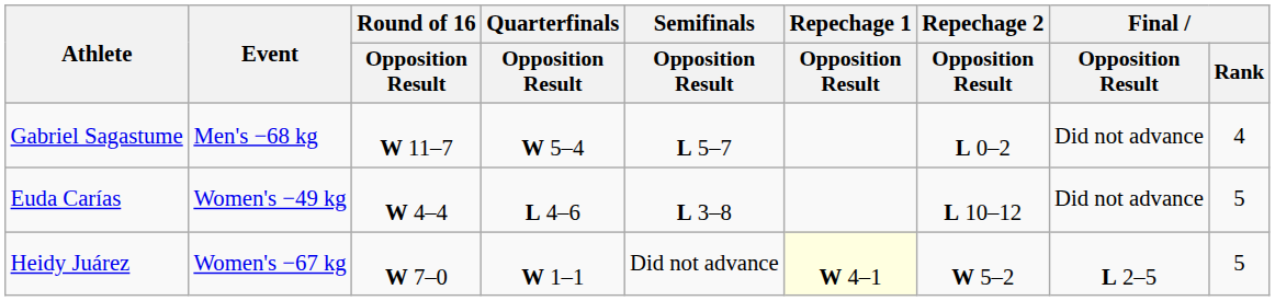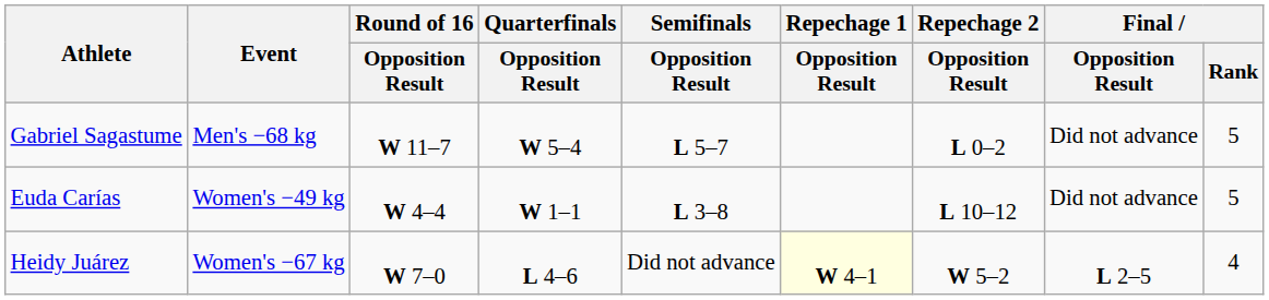 <table class="wikitable" style="font-size:90%;">
 <tr>
 <th rowspan=2>Athlete</th>
 <th rowspan=2>Event</th>
 <th>Round of 16</th>
 <th>Quarterfinals</th>
 <th>Semifinals</th>
 <th>Repechage 1</th>
 <th>Repechage 2</th>
 <th colspan=2>Final / </th>
 </tr>
 <tr style="font-size:95%">
 <th>Opposition<br>Result</th>
 <th>Opposition<br>Result</th>
 <th>Opposition<br>Result</th>
 <th>Opposition<br>Result</th>
 <th>Opposition<br>Result</th>
 <th>Opposition<br>Result</th>
 <th>Rank</th>
 </tr>
 <tr align=center>
 <td align=left><a href='#'>Gabriel Sagastume</a></td>
 <td align=left><a href='#'>Men's −68 kg</a></td>
 <td><br><strong>W</strong> 11–7</td>
 <td><br><strong>W</strong> 5–4</td>
 <td><br><strong>L</strong> 5–7</td>
 <td></td>
 <td><br><strong>L</strong> 0–2</td>
 <td>Did not advance</td>
-<td>4</td>
+<td>5</td>
 </tr>
 <tr align=center>
 <td align=left><a href='#'>Euda Carías</a></td>
 <td align=left><a href='#'>Women's −49 kg</a></td>
 <td><br><strong>W</strong> 4–4 </td>
-<td><br><strong>L</strong> 4–6</td>
+<td><br><strong>W</strong> 1–1 </td>
 <td><br><strong>L</strong> 3–8</td>
 <td></td>
 <td><br><strong>L</strong> 10–12</td>
 <td>Did not advance</td>
 <td>5</td>
 </tr>
 <tr align=center>
 <td align=left><a href='#'>Heidy Juárez</a></td>
 <td align=left><a href='#'>Women's −67 kg</a></td>
 <td><br><strong>W</strong> 7–0</td>
-<td><br><strong>W</strong> 1–1 </td>
+<td><br><strong>L</strong> 4–6</td>
 <td>Did not advance</td>
 <td style="background: lightyellow;"><br><strong>W</strong> 4–1</td>
 <td><br><strong>W</strong> 5–2</td>
 <td><br><strong>L</strong> 2–5</td>
-<td>5</td>
+<td>4</td>
 </tr>
 </table>
